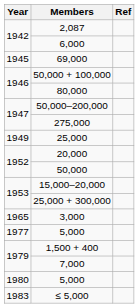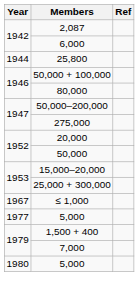 <table class=wikitable style=text-align:center>
 <tr>
 <th>Year</th>
 <th>Members</th>
 <th>Ref</th>
 </tr>
 <tr>
 <td rowspan=2>1942</td>
 <td>2,087 </td>
 <td></td>
 </tr>
 <tr>
 <td>6,000</td>
 <td></td>
 </tr>
 <tr>
-<td>1945</td>
-<td>69,000</td>
+<td>1944</td>
+<td>25,800</td>
 <td></td>
 </tr>
 <tr>
 <td rowspan=2>1946</td>
 <td>50,000  + 100,000 </td>
 <td></td>
 </tr>
 <tr>
 <td>80,000</td>
 <td></td>
 </tr>
 <tr>
 <td rowspan=2>1947</td>
 <td>50,000–200,000</td>
 <td></td>
 </tr>
 <tr>
 <td>275,000 </td>
 <td></td>
 </tr>
 <tr>
-<td>1949</td>
-<td>25,000</td>
-<td></td>
-</tr>
-<tr>
 <td rowspan=2>1952</td>
 <td>20,000</td>
 <td></td>
 </tr>
 <tr>
 <td>50,000 </td>
 <td></td>
 </tr>
 <tr>
 <td rowspan=2>1953</td>
 <td>15,000–20,000</td>
 <td></td>
 </tr>
 <tr>
 <td>25,000 + 300,000 </td>
 <td></td>
 </tr>
 <tr>
-<td>1965</td>
-<td>3,000</td>
+<td>1967</td>
+<td>≤ 1,000</td>
 <td></td>
 </tr>
 <tr>
 <td>1977</td>
 <td>5,000</td>
 <td></td>
 </tr>
 <tr>
 <td rowspan=2>1979</td>
 <td>1,500 + 400 </td>
 <td></td>
 </tr>
 <tr>
 <td>7,000 </td>
 <td></td>
 </tr>
 <tr>
 <td>1980</td>
 <td>5,000</td>
 <td></td>
 </tr>
-<tr>
-<td>1983</td>
-<td>≤ 5,000</td>
-<td></td>
-</tr>
 </table>
